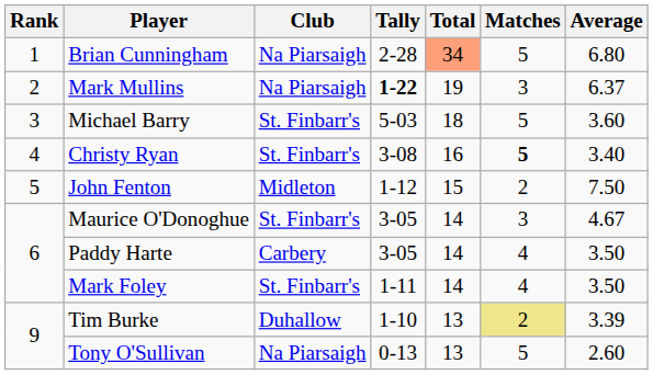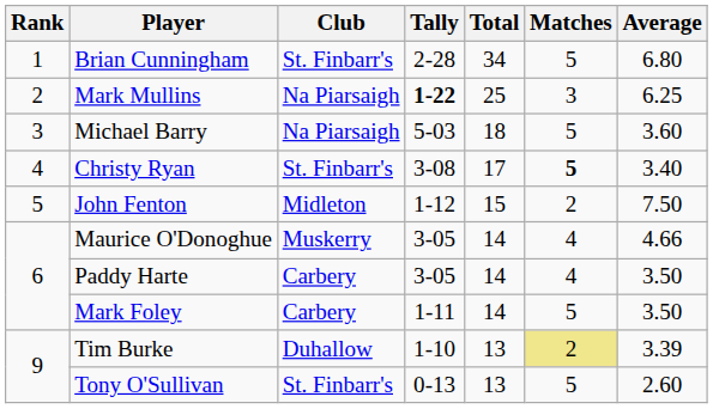 <table class="wikitable">
 <tr>
 <th>Rank</th>
 <th>Player</th>
 <th>Club</th>
 <th>Tally</th>
 <th>Total</th>
 <th>Matches</th>
 <th>Average</th>
 </tr>
 <tr>
 <td rowspan=1 align=center>1</td>
 <td><a href='#'>Brian Cunningham</a></td>
-<td><a href='#'>Na Piarsaigh</a></td>
+<td><a href='#'>St. Finbarr's</a></td>
 <td align=center>2-28</td>
-<td align=center style="background: lightsalmon;">34</td>
+<td align=center>34</td>
 <td align=center>5</td>
 <td align=center>6.80</td>
 </tr>
 <tr>
 <td rowspan=1 align=center>2</td>
 <td><a href='#'>Mark Mullins</a></td>
 <td><a href='#'>Na Piarsaigh</a></td>
 <td align=center><strong>1-22</strong></td>
-<td align=center>19</td>
+<td align=center>25</td>
 <td align=center>3</td>
-<td align=center>6.37</td>
+<td align=center>6.25</td>
 </tr>
 <tr>
 <td rowspan=1 align=center>3</td>
 <td>Michael Barry</td>
-<td><a href='#'>St. Finbarr's</a></td>
+<td><a href='#'>Na Piarsaigh</a></td>
 <td align=center>5-03</td>
 <td align=center>18</td>
 <td align=center>5</td>
 <td align=center>3.60</td>
 </tr>
 <tr>
 <td rowspan=1 align=center>4</td>
 <td><a href='#'>Christy Ryan</a></td>
 <td><a href='#'>St. Finbarr's</a></td>
 <td align=center>3-08</td>
-<td align=center>16</td>
+<td align=center>17</td>
 <td align=center><strong>5</strong></td>
 <td align=center>3.40</td>
 </tr>
 <tr>
 <td rowspan=1 align=center>5</td>
 <td><a href='#'>John Fenton</a></td>
 <td><a href='#'>Midleton</a></td>
 <td align=center>1-12</td>
 <td align=center>15</td>
 <td align=center>2</td>
 <td align=center>7.50</td>
 </tr>
 <tr>
 <td rowspan=3 align=center>6</td>
 <td>Maurice O'Donoghue</td>
-<td><a href='#'>St. Finbarr's</a></td>
+<td><a href='#'>Muskerry</a></td>
 <td align=center>3-05</td>
 <td align=center>14</td>
-<td align=center>3</td>
-<td align=center>4.67</td>
+<td align=center>4</td>
+<td align=center>4.66</td>
 </tr>
 <tr>
 <td>Paddy Harte</td>
 <td><a href='#'>Carbery</a></td>
 <td align=center>3-05</td>
 <td align=center>14</td>
 <td align=center>4</td>
 <td align=center>3.50</td>
 </tr>
 <tr>
 <td><a href='#'>Mark Foley</a></td>
-<td><a href='#'>St. Finbarr's</a></td>
+<td><a href='#'>Carbery</a></td>
 <td align=center>1-11</td>
 <td align=center>14</td>
-<td align=center>4</td>
+<td align=center>5</td>
 <td align=center>3.50</td>
 </tr>
 <tr>
 <td rowspan=2 align=center>9</td>
 <td>Tim Burke</td>
 <td><a href='#'>Duhallow</a></td>
 <td align=center>1-10</td>
 <td align=center>13</td>
 <td align=center style="background: khaki;">2</td>
 <td align=center>3.39</td>
 </tr>
 <tr>
 <td><a href='#'>Tony O'Sullivan</a></td>
-<td><a href='#'>Na Piarsaigh</a></td>
+<td><a href='#'>St. Finbarr's</a></td>
 <td align=center>0-13</td>
 <td align=center>13</td>
 <td align=center>5</td>
 <td align=center>2.60</td>
 </tr>
 </table>
